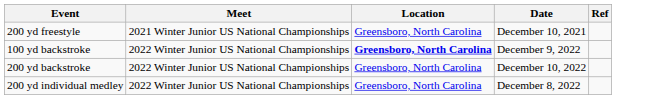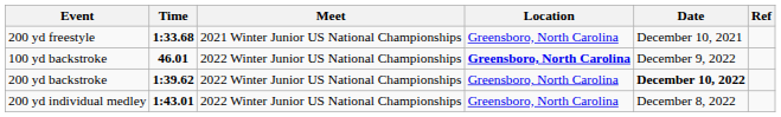 <table class="wikitable">
 <tr>
 <th>Event</th>
+<th>Time</th>
 <th>Meet</th>
 <th>Location</th>
 <th>Date</th>
 <th>Ref</th>
 </tr>
 <tr>
 <td>200 yd freestyle</td>
+<td style="text-align:center;"><strong>1:33.68</strong></td>
 <td>2021 Winter Junior US National Championships</td>
 <td><a href='#'>Greensboro, North Carolina</a></td>
 <td>December 10, 2021</td>
 <td style="text-align:center;"></td>
 </tr>
 <tr>
 <td>100 yd backstroke</td>
+<td style="text-align:center;"><strong>46.01</strong></td>
 <td>2022 Winter Junior US National Championships</td>
 <td><strong><a href='#'>Greensboro, North Carolina</a></strong></td>
 <td>December 9, 2022</td>
 <td style="text-align:center;"></td>
 </tr>
 <tr>
 <td>200 yd backstroke</td>
+<td style="text-align:center;"><strong>1:39.62</strong></td>
 <td>2022 Winter Junior US National Championships</td>
 <td><a href='#'>Greensboro, North Carolina</a></td>
-<td>December 10, 2022</td>
+<td><strong>December 10, 2022</strong></td>
 <td style="text-align:center;"></td>
 </tr>
 <tr>
 <td>200 yd individual medley</td>
+<td style="text-align:center;"><strong>1:43.01</strong></td>
 <td>2022 Winter Junior US National Championships</td>
 <td><a href='#'>Greensboro, North Carolina</a></td>
 <td>December 8, 2022</td>
 <td style="text-align:center;"></td>
 </tr>
 </table>
